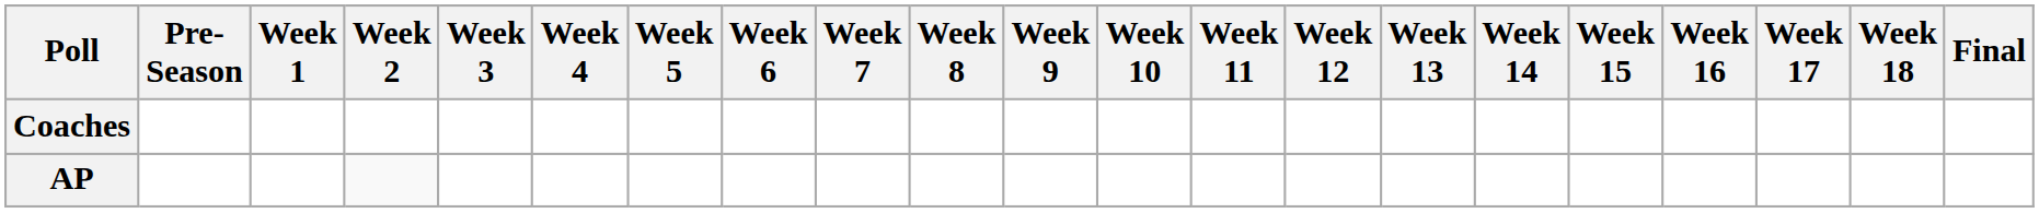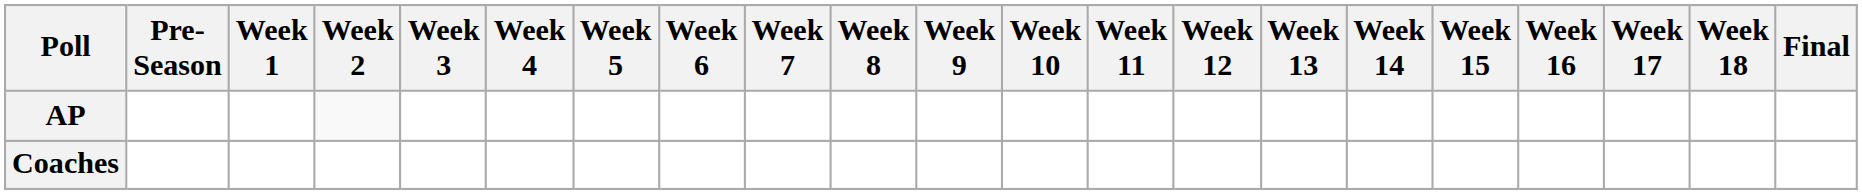 <table class="wikitable" style="white-space:nowrap;font-size:90%">
 <tr>
 <th>Poll</th>
 <th>Pre-<br>Season</th>
 <th>Week<br>1</th>
 <th>Week<br>2</th>
 <th>Week<br>3</th>
 <th>Week<br>4</th>
 <th>Week<br>5</th>
 <th>Week<br>6</th>
 <th>Week<br>7</th>
 <th>Week<br>8</th>
 <th>Week<br>9</th>
 <th>Week<br>10</th>
 <th>Week<br>11</th>
 <th>Week<br>12</th>
 <th>Week<br>13</th>
 <th>Week<br>14</th>
 <th>Week<br>15</th>
 <th>Week<br>16</th>
 <th>Week<br>17</th>
 <th>Week<br>18</th>
 <th>Final</th>
 </tr>
 <tr style="text-align:center;">
+<th>AP</th>
+<td style="background:#FFF;"></td>
+<td style="background:#FFF;"></td>
+<td style="background:#FFF'"></td>
+<td style="background:#FFF;"></td>
+<td style="background:#FFF;"></td>
+<td style="background:#FFF;"></td>
+<td style="background:#FFF;"></td>
+<td style="background:#FFF;"></td>
+<td style="background:#FFF;"></td>
+<td style="background:#FFF;"></td>
+<td style="background:#FFF;"></td>
+<td style="background:#FFF;"></td>
+<td style="background:#FFF;"></td>
+<td style="background:#FFF;"></td>
+<td style="background:#FFF;"></td>
+<td style="background:#FFF;"></td>
+<td style="background:#FFF;"></td>
+<td style="background:#FFF;"></td>
+<td style="background:#FFF;"></td>
+<td style="background:#FFF;"></td>
+</tr>
+<tr style="text-align:center;">
 <th>Coaches</th>
 <td style="background:#FFF;"></td>
 <td style="background:#FFF;"></td>
 <td style="background:#FFF;"></td>
 <td style="background:#FFF;"></td>
 <td style="background:#FFF;"></td>
 <td style="background:#FFF;"></td>
 <td style="background:#FFF;"></td>
 <td style="background:#FFF;"></td>
 <td style="background:#FFF;"></td>
 <td style="background:#FFF;"></td>
 <td style="background:#FFF;"></td>
 <td style="background:#FFF;"></td>
 <td style="background:#FFF;"></td>
 <td style="background:#FFF;"></td>
 <td style="background:#FFF;"></td>
 <td style="background:#FFF;"></td>
 <td style="background:#FFF;"></td>
 <td style="background:#FFF;"></td>
 <td style="background:#FFF;"></td>
 <td style="background:#FFF;"></td>
 </tr>
-<tr style="text-align:center;">
-<th>AP</th>
-<td style="background:#FFF;"></td>
-<td style="background:#FFF;"></td>
-<td style="background:#FFF'"></td>
-<td style="background:#FFF;"></td>
-<td style="background:#FFF;"></td>
-<td style="background:#FFF;"></td>
-<td style="background:#FFF;"></td>
-<td style="background:#FFF;"></td>
-<td style="background:#FFF;"></td>
-<td style="background:#FFF;"></td>
-<td style="background:#FFF;"></td>
-<td style="background:#FFF;"></td>
-<td style="background:#FFF;"></td>
-<td style="background:#FFF;"></td>
-<td style="background:#FFF;"></td>
-<td style="background:#FFF;"></td>
-<td style="background:#FFF;"></td>
-<td style="background:#FFF;"></td>
-<td style="background:#FFF;"></td>
-<td style="background:#FFF;"></td>
-</tr>
 </table>
